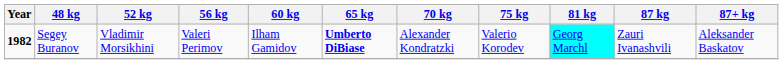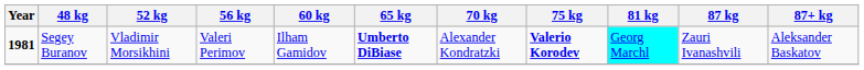 <table class="wikitable sortable"  style="font-size: 85%">
 <tr>
 <th>Year</th>
 <th width=200><a href='#'>48 kg</a></th>
 <th width=275><a href='#'>52 kg</a></th>
 <th width=275><a href='#'>56 kg</a></th>
 <th width=275><a href='#'>60 kg</a></th>
 <th width=275><a href='#'>65 kg</a></th>
 <th width=275><a href='#'>70 kg</a></th>
 <th width=275><a href='#'>75 kg</a></th>
 <th width=275><a href='#'>81 kg</a></th>
 <th width=275><a href='#'>87 kg</a></th>
 <th width=275><a href='#'>87+ kg</a></th>
 </tr>
 <tr>
-<td><strong>1982</strong></td>
+<td><strong>1981</strong></td>
 <td> <a href='#'>Segey Buranov</a></td>
 <td> <a href='#'>Vladimir Morsikhini</a></td>
 <td> <a href='#'>Valeri Perimov</a></td>
 <td> <a href='#'>Ilham Gamidov</a></td>
 <td><strong> <a href='#'>Umberto DiBiase</a></strong></td>
 <td> <a href='#'>Alexander Kondratzki</a></td>
-<td> <a href='#'>Valerio Korodev</a></td>
+<td><strong> <a href='#'>Valerio Korodev</a></strong></td>
 <td bgcolor="aqua"> <a href='#'>Georg Marchl</a></td>
 <td> <a href='#'>Zauri Ivanashvili</a></td>
 <td> <a href='#'>Aleksander Baskatov</a></td>
 </tr>
 <tr>
 </tr>
 </table>
